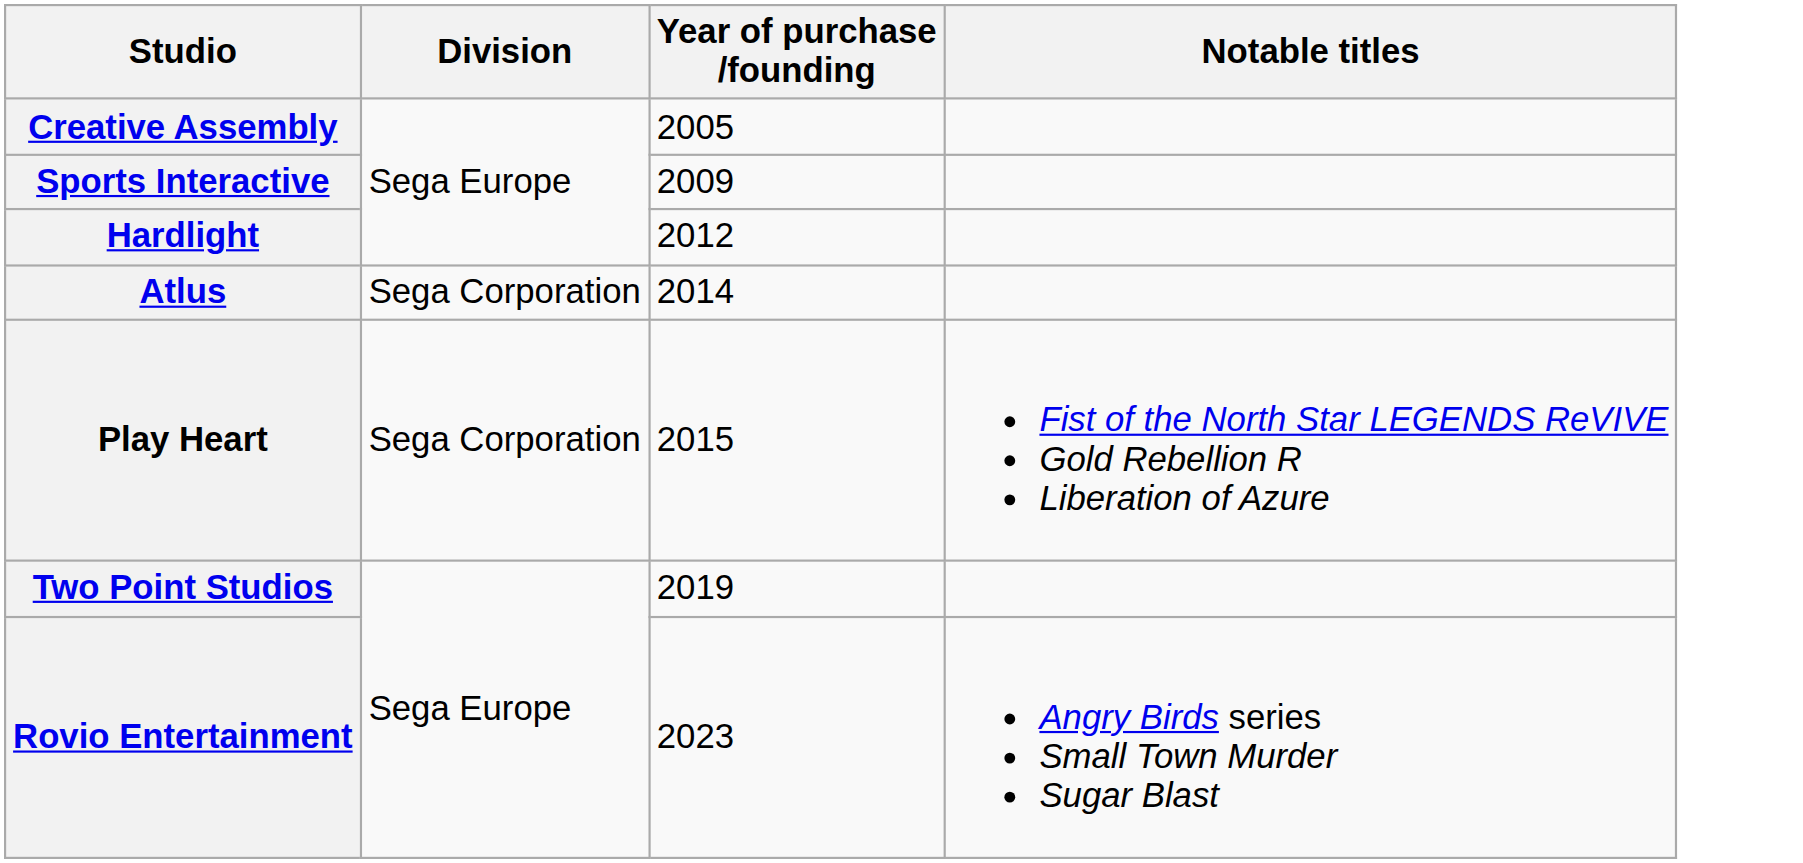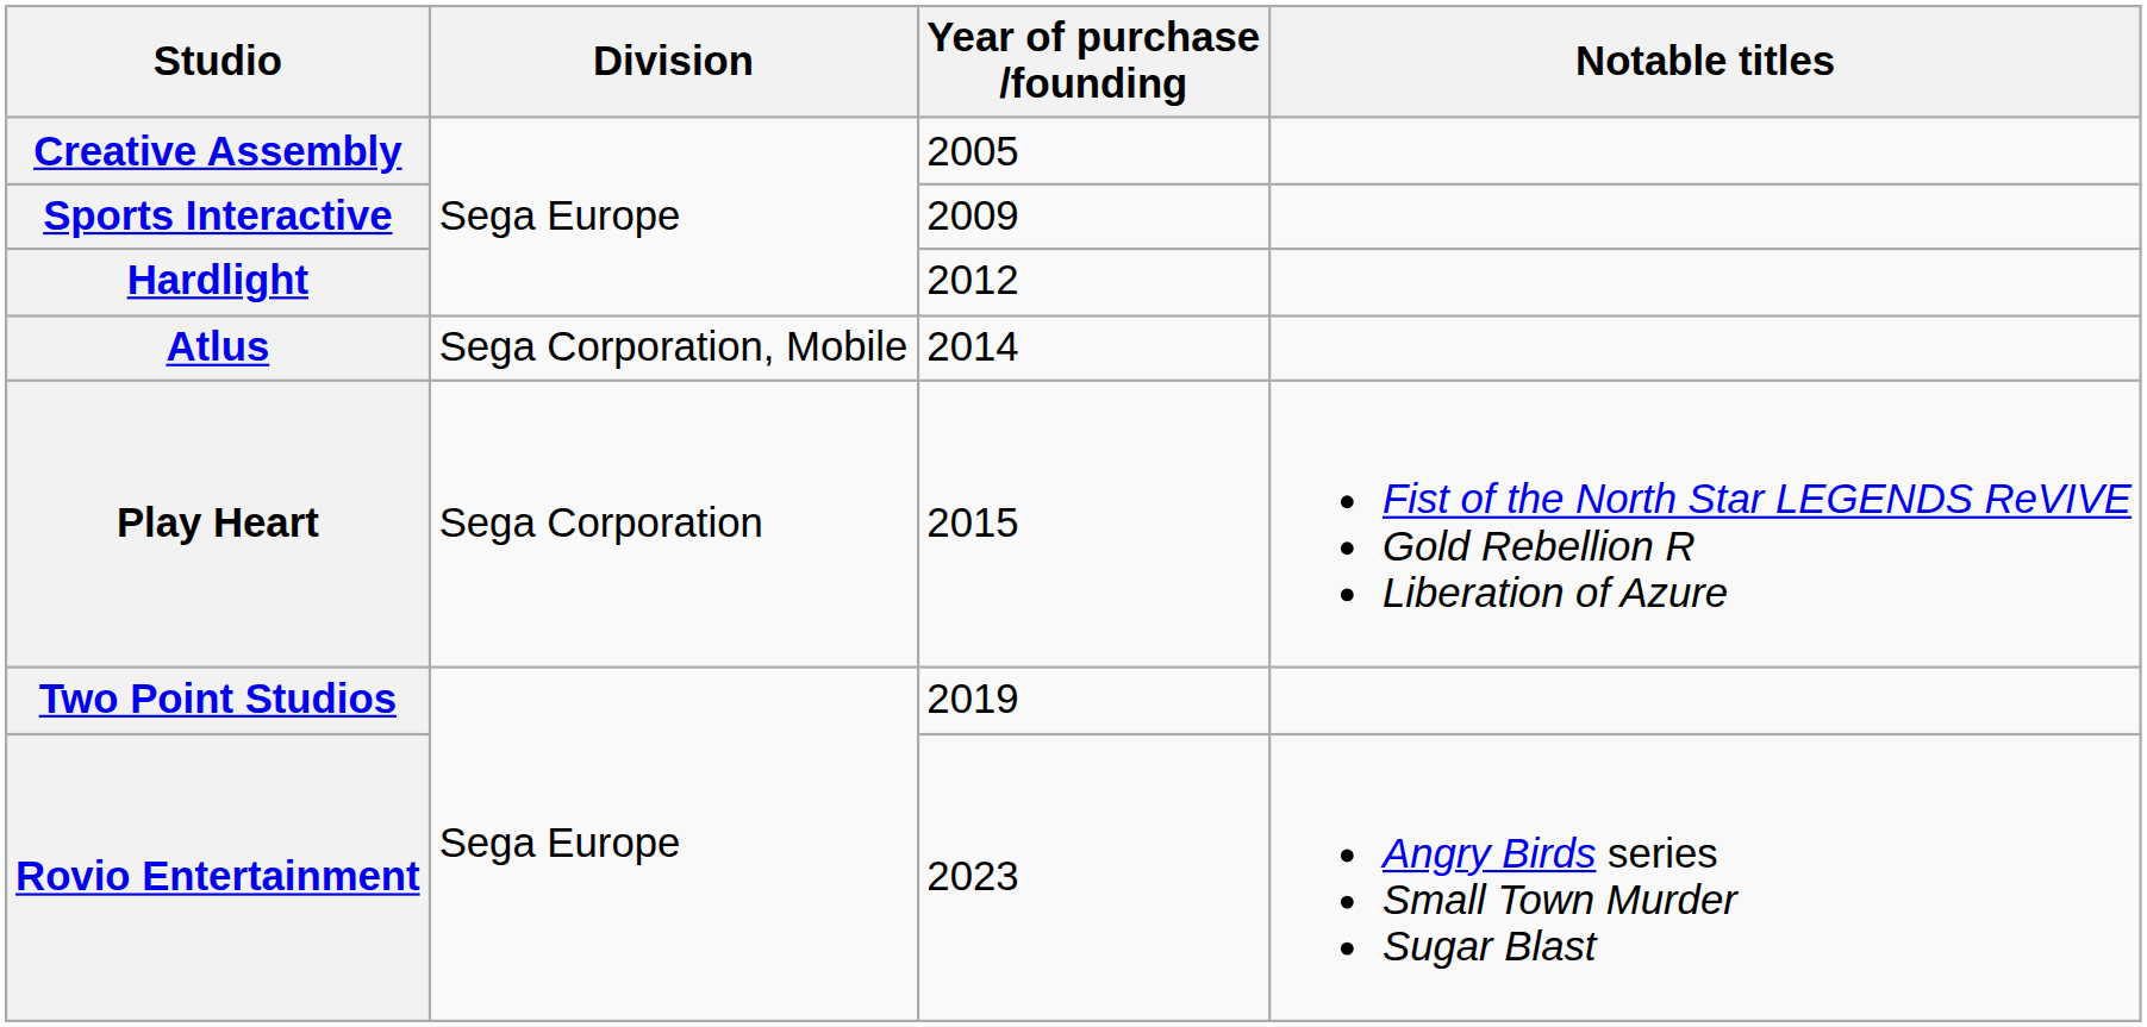 <table class="wikitable">
 <tr>
 <th>Studio</th>
 <th>Division</th>
 <th>Year of purchase<br>/founding</th>
 <th>Notable titles</th>
 </tr>
 <tr>
 <th><a href='#'>Creative Assembly</a></th>
 <td rowspan="3">Sega Europe</td>
 <td>2005</td>
 <td></td>
 </tr>
 <tr>
 <th><a href='#'>Sports Interactive</a></th>
 <td>2009</td>
 <td></td>
 </tr>
 <tr>
 <th><a href='#'>Hardlight</a></th>
 <td>2012</td>
 <td></td>
 </tr>
 <tr>
 <th><a href='#'>Atlus</a></th>
-<td>Sega Corporation</td>
+<td>Sega Corporation, Mobile</td>
 <td>2014</td>
 <td></td>
 </tr>
 <tr>
 <th>Play Heart</th>
 <td>Sega Corporation</td>
 <td>2015</td>
 <td><br><ul><li><a href='#'><em>Fist of the North Star LEGENDS ReVIVE</em></a></li><li><em>Gold Rebellion R</em></li><li><em>Liberation of Azure</em></li></ul></td>
 </tr>
 <tr>
 <th><a href='#'>Two Point Studios</a></th>
 <td rowspan="2">Sega Europe</td>
 <td>2019</td>
 <td></td>
 </tr>
 <tr>
 <th><a href='#'>Rovio Entertainment</a></th>
 <td>2023</td>
 <td><br><ul><li><em><a href='#'>Angry Birds</a></em> series</li><li><em>Small Town Murder</em></li><li><em>Sugar Blast</em></li></ul></td>
 </tr>
 </table>
